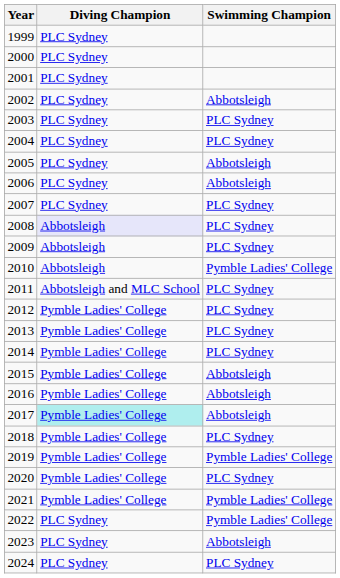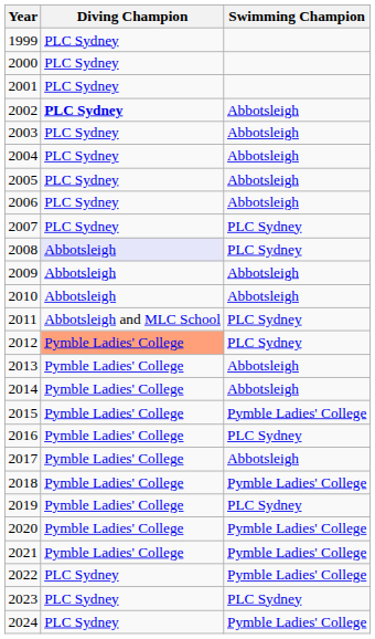 <table class="wikitable sortable">
 <tr>
 <th>Year</th>
 <th>Diving Champion</th>
 <th>Swimming Champion</th>
 </tr>
 <tr>
 <td>1999</td>
 <td><a href='#'>PLC Sydney</a></td>
 <td></td>
 </tr>
 <tr>
 <td>2000</td>
 <td><a href='#'>PLC Sydney</a></td>
 <td></td>
 </tr>
 <tr>
 <td>2001</td>
 <td><a href='#'>PLC Sydney</a></td>
 <td></td>
 </tr>
 <tr>
 <td>2002</td>
-<td><a href='#'>PLC Sydney</a></td>
+<td><strong><a href='#'>PLC Sydney</a></strong></td>
 <td><a href='#'>Abbotsleigh</a></td>
 </tr>
 <tr>
 <td>2003</td>
 <td><a href='#'>PLC Sydney</a></td>
-<td><a href='#'>PLC Sydney</a></td>
+<td><a href='#'>Abbotsleigh</a></td>
 </tr>
 <tr>
 <td>2004</td>
 <td><a href='#'>PLC Sydney</a></td>
-<td><a href='#'>PLC Sydney</a></td>
+<td><a href='#'>Abbotsleigh</a></td>
 </tr>
 <tr>
 <td>2005</td>
 <td><a href='#'>PLC Sydney</a></td>
 <td><a href='#'>Abbotsleigh</a></td>
 </tr>
 <tr>
 <td>2006</td>
 <td><a href='#'>PLC Sydney</a></td>
 <td><a href='#'>Abbotsleigh</a></td>
 </tr>
 <tr>
 <td>2007</td>
 <td><a href='#'>PLC Sydney</a></td>
 <td><a href='#'>PLC Sydney</a></td>
 </tr>
 <tr>
 <td>2008</td>
 <td style="background: lavender;"><a href='#'>Abbotsleigh</a></td>
 <td><a href='#'>PLC Sydney</a></td>
 </tr>
 <tr>
 <td>2009</td>
 <td><a href='#'>Abbotsleigh</a></td>
-<td><a href='#'>PLC Sydney</a></td>
+<td><a href='#'>Abbotsleigh</a></td>
 </tr>
 <tr>
 <td>2010</td>
 <td><a href='#'>Abbotsleigh</a></td>
-<td><a href='#'>Pymble Ladies' College</a></td>
+<td><a href='#'>Abbotsleigh</a></td>
 </tr>
 <tr>
 <td>2011</td>
 <td><a href='#'>Abbotsleigh</a> and <a href='#'>MLC School</a></td>
 <td><a href='#'>PLC Sydney</a></td>
 </tr>
 <tr>
 <td>2012</td>
-<td><a href='#'>Pymble Ladies' College</a></td>
+<td style="background: lightsalmon;"><a href='#'>Pymble Ladies' College</a></td>
 <td><a href='#'>PLC Sydney</a></td>
 </tr>
 <tr>
 <td>2013</td>
 <td><a href='#'>Pymble Ladies' College</a></td>
-<td><a href='#'>PLC Sydney</a></td>
+<td><a href='#'>Abbotsleigh</a></td>
 </tr>
 <tr>
 <td>2014</td>
 <td><a href='#'>Pymble Ladies' College</a></td>
-<td><a href='#'>PLC Sydney</a></td>
+<td><a href='#'>Abbotsleigh</a></td>
 </tr>
 <tr>
 <td>2015</td>
 <td><a href='#'>Pymble Ladies' College</a></td>
-<td><a href='#'>Abbotsleigh</a></td>
+<td><a href='#'>Pymble Ladies' College</a></td>
 </tr>
 <tr>
 <td>2016</td>
 <td><a href='#'>Pymble Ladies' College</a></td>
-<td><a href='#'>Abbotsleigh</a></td>
+<td><a href='#'>PLC Sydney</a></td>
 </tr>
 <tr>
 <td>2017</td>
-<td style="background: paleturquoise;"><a href='#'>Pymble Ladies' College</a></td>
+<td><a href='#'>Pymble Ladies' College</a></td>
 <td><a href='#'>Abbotsleigh</a></td>
 </tr>
 <tr>
 <td>2018</td>
 <td><a href='#'>Pymble Ladies' College</a></td>
-<td><a href='#'>PLC Sydney</a></td>
+<td><a href='#'>Pymble Ladies' College</a></td>
 </tr>
 <tr>
 <td>2019</td>
 <td><a href='#'>Pymble Ladies' College</a></td>
-<td><a href='#'>Pymble Ladies' College</a></td>
+<td><a href='#'>PLC Sydney</a></td>
 </tr>
 <tr>
 <td>2020</td>
 <td><a href='#'>Pymble Ladies' College</a></td>
-<td><a href='#'>PLC Sydney</a></td>
+<td><a href='#'>Pymble Ladies' College</a></td>
 </tr>
 <tr>
 <td>2021</td>
 <td><a href='#'>Pymble Ladies' College</a></td>
 <td><a href='#'>Pymble Ladies' College</a></td>
 </tr>
 <tr>
 <td>2022</td>
 <td><a href='#'>PLC Sydney</a></td>
 <td><a href='#'>Pymble Ladies' College</a></td>
 </tr>
 <tr>
 <td>2023</td>
 <td><a href='#'>PLC Sydney</a></td>
-<td><a href='#'>Abbotsleigh</a></td>
+<td><a href='#'>PLC Sydney</a></td>
 </tr>
 <tr>
 <td>2024</td>
 <td><a href='#'>PLC Sydney</a></td>
-<td><a href='#'>PLC Sydney</a></td>
+<td><a href='#'>Pymble Ladies' College</a></td>
 </tr>
 </table>
